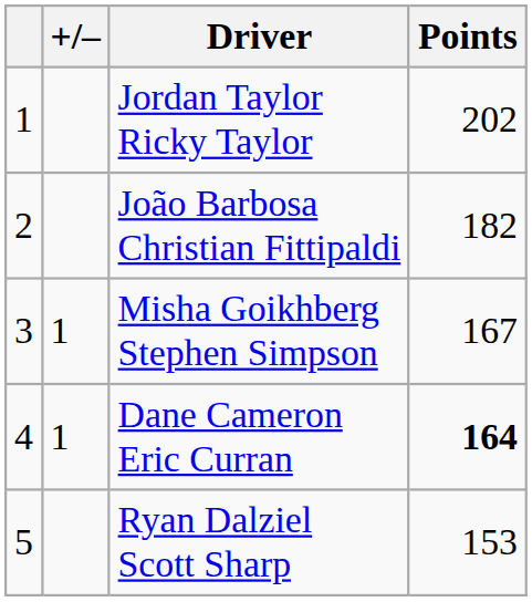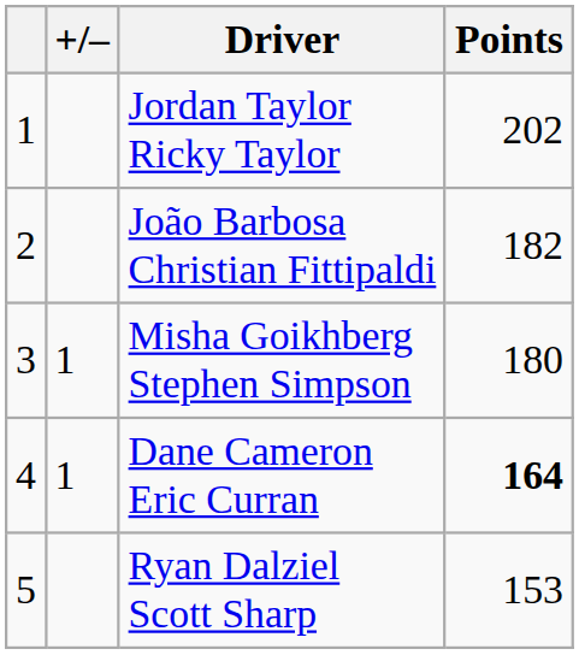 <table class="wikitable" style="font-size: 95%;">
 <tr>
 <th scope="col"></th>
 <th scope="col">+/–</th>
 <th scope="col">Driver</th>
 <th scope="col">Points</th>
 </tr>
 <tr>
 <td align=center>1</td>
 <td align="left"></td>
 <td> <a href='#'>Jordan Taylor</a><br> <a href='#'>Ricky Taylor</a></td>
 <td align=right>202</td>
 </tr>
 <tr>
 <td align=center>2</td>
 <td align="left"></td>
 <td> <a href='#'>João Barbosa</a><br> <a href='#'>Christian Fittipaldi</a></td>
 <td align=right>182</td>
 </tr>
 <tr>
 <td align=center>3</td>
 <td align="left"> 1</td>
 <td> <a href='#'>Misha Goikhberg</a><br> <a href='#'>Stephen Simpson</a></td>
-<td align=right>167</td>
+<td align=right>180</td>
 </tr>
 <tr>
 <td align=center>4</td>
 <td align="left"> 1</td>
 <td> <a href='#'>Dane Cameron</a><br> <a href='#'>Eric Curran</a></td>
 <td align=right><strong>164</strong></td>
 </tr>
 <tr>
 <td align=center>5</td>
 <td align="left"></td>
 <td> <a href='#'>Ryan Dalziel</a><br> <a href='#'>Scott Sharp</a></td>
 <td align=right>153</td>
 </tr>
 </table>
